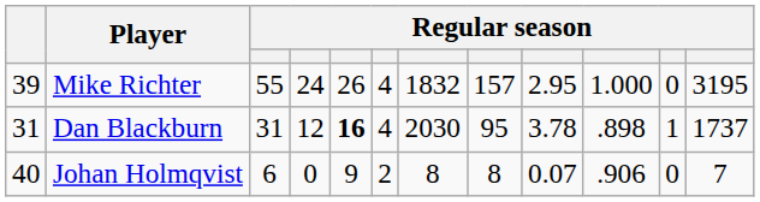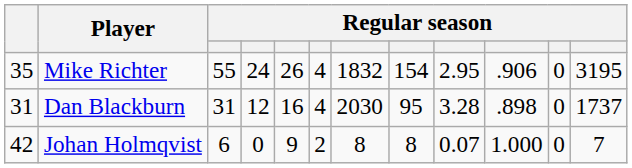 <table class="wikitable plainrowheaders" style="text-align:center;">
 <tr>
 <th scope="col" rowspan="2"></th>
 <th scope="col" rowspan="2">Player</th>
 <th scope=colgroup colspan=10>Regular season</th>
 </tr>
 <tr>
 <th scope="col"></th>
 <th scope="col"></th>
 <th scope="col"></th>
 <th scope="col"></th>
 <th scope="col"></th>
 <th scope="col"></th>
 <th scope="col"></th>
 <th scope="col"></th>
 <th scope="col"></th>
 <th scope="col"></th>
 </tr>
 <tr>
-<td scope="row">39</td>
+<td scope="row">35</td>
 <td align="left"><a href='#'>Mike Richter</a></td>
 <td>55</td>
 <td>24</td>
 <td>26</td>
 <td>4</td>
 <td>1832</td>
-<td>157</td>
+<td>154</td>
 <td>2.95</td>
-<td>1.000</td>
+<td>.906</td>
 <td>0</td>
 <td>3195</td>
 </tr>
 <tr>
 <td scope="row">31</td>
 <td align="left"><a href='#'>Dan Blackburn</a></td>
 <td>31</td>
 <td>12</td>
-<td><strong>16</strong></td>
+<td>16</td>
 <td>4</td>
 <td>2030</td>
 <td>95</td>
-<td>3.78</td>
+<td>3.28</td>
 <td>.898</td>
-<td>1</td>
+<td>0</td>
 <td>1737</td>
 </tr>
 <tr>
-<td scope="row">40</td>
+<td scope="row">42</td>
 <td align="left"><a href='#'>Johan Holmqvist</a></td>
 <td>6</td>
 <td>0</td>
 <td>9</td>
 <td>2</td>
 <td>8</td>
 <td>8</td>
 <td>0.07</td>
-<td>.906</td>
+<td>1.000</td>
 <td>0</td>
 <td>7</td>
 </tr>
 </table>
